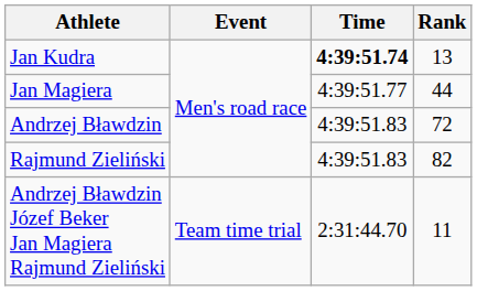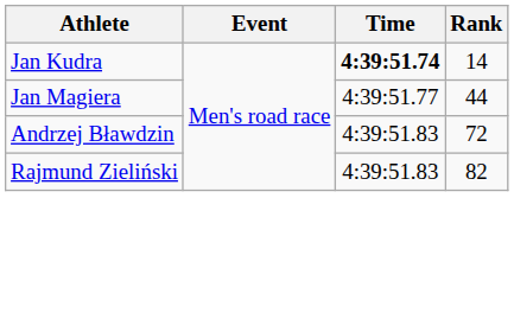 <table class=wikitable style="font-size:90%">
 <tr>
 <th>Athlete</th>
 <th>Event</th>
 <th>Time</th>
 <th>Rank</th>
 </tr>
 <tr align=center>
 <td align=left><a href='#'>Jan Kudra</a></td>
 <td align=left rowspan=4><a href='#'>Men's road race</a></td>
 <td><strong>4:39:51.74</strong></td>
-<td>13</td>
+<td>14</td>
 </tr>
 <tr align=center>
 <td align=left><a href='#'>Jan Magiera</a></td>
 <td>4:39:51.77</td>
 <td>44</td>
 </tr>
 <tr align=center>
 <td align=left rowspan=1><a href='#'>Andrzej Bławdzin</a></td>
 <td>4:39:51.83</td>
 <td>72</td>
 </tr>
 <tr align=center>
 <td align=left rowspan=1><a href='#'>Rajmund Zieliński</a></td>
 <td>4:39:51.83</td>
 <td>82</td>
 </tr>
-<tr align=center>
-<td align=left><a href='#'>Andrzej Bławdzin</a><br><a href='#'>Józef Beker</a><br><a href='#'>Jan Magiera</a><br><a href='#'>Rajmund Zieliński</a></td>
-<td align=left><a href='#'>Team time trial</a></td>
-<td>2:31:44.70</td>
-<td>11</td>
-</tr>
 </table>
